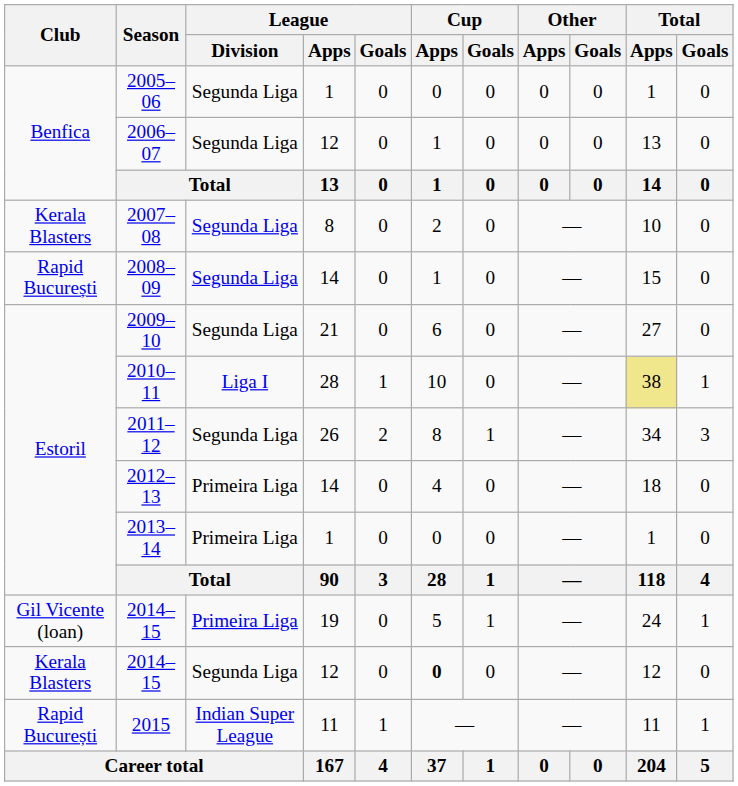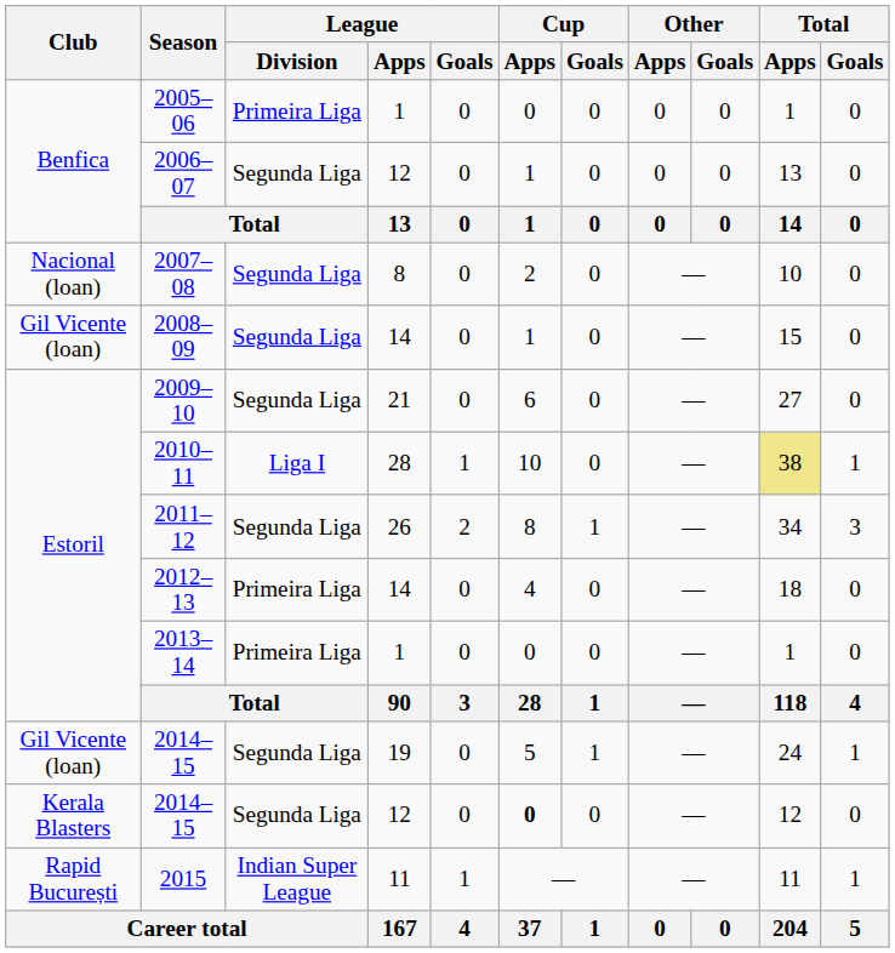 <table class="wikitable" style="text-align: center;">
 <tr>
 <th rowspan="2">Club</th>
 <th rowspan="2">Season</th>
 <th colspan="3">League</th>
 <th colspan="2">Cup</th>
 <th colspan="2">Other</th>
 <th colspan="2">Total</th>
 </tr>
 <tr>
 <th>Division</th>
 <th>Apps</th>
 <th>Goals</th>
 <th>Apps</th>
 <th>Goals</th>
 <th>Apps</th>
 <th>Goals</th>
 <th>Apps</th>
 <th>Goals</th>
 </tr>
 <tr>
 <td rowspan="3"><a href='#'>Benfica</a></td>
 <td><a href='#'>2005–06</a></td>
-<td>Segunda Liga</td>
+<td><a href='#'>Primeira Liga</a></td>
 <td>1</td>
 <td>0</td>
 <td>0</td>
 <td>0</td>
 <td>0</td>
 <td>0</td>
 <td>1</td>
 <td>0</td>
 </tr>
 <tr>
 <td><a href='#'>2006–07</a></td>
 <td>Segunda Liga</td>
 <td>12</td>
 <td>0</td>
 <td>1</td>
 <td>0</td>
 <td>0</td>
 <td>0</td>
 <td>13</td>
 <td>0</td>
 </tr>
 <tr>
 <th colspan="2">Total</th>
 <th>13</th>
 <th>0</th>
 <th>1</th>
 <th>0</th>
 <th>0</th>
 <th>0</th>
 <th>14</th>
 <th>0</th>
 </tr>
 <tr>
-<td rowspan="1"><a href='#'>Kerala Blasters</a></td>
+<td><a href='#'>Nacional</a> (loan)</td>
 <td><a href='#'>2007–08</a></td>
 <td><a href='#'>Segunda Liga</a></td>
 <td>8</td>
 <td>0</td>
 <td>2</td>
 <td>0</td>
 <td colspan="2">—</td>
 <td>10</td>
 <td>0</td>
 </tr>
 <tr>
-<td rowspan="1"><a href='#'>Rapid București</a></td>
+<td><a href='#'>Gil Vicente</a> (loan)</td>
 <td><a href='#'>2008–09</a></td>
 <td><a href='#'>Segunda Liga</a></td>
 <td>14</td>
 <td>0</td>
 <td>1</td>
 <td>0</td>
 <td colspan="2">—</td>
 <td>15</td>
 <td>0</td>
 </tr>
 <tr>
 <td rowspan="6"><a href='#'>Estoril</a></td>
 <td><a href='#'>2009–10</a></td>
 <td>Segunda Liga</td>
 <td>21</td>
 <td>0</td>
 <td>6</td>
 <td>0</td>
 <td colspan="2">—</td>
 <td>27</td>
 <td>0</td>
 </tr>
 <tr>
 <td><a href='#'>2010–11</a></td>
 <td><a href='#'>Liga I</a></td>
 <td>28</td>
 <td>1</td>
 <td>10</td>
 <td>0</td>
 <td colspan="2">—</td>
 <td style="background: khaki;">38</td>
 <td>1</td>
 </tr>
 <tr>
 <td><a href='#'>2011–12</a></td>
 <td>Segunda Liga</td>
 <td>26</td>
 <td>2</td>
 <td>8</td>
 <td>1</td>
 <td colspan="2">—</td>
 <td>34</td>
 <td>3</td>
 </tr>
 <tr>
 <td><a href='#'>2012–13</a></td>
 <td>Primeira Liga</td>
 <td>14</td>
 <td>0</td>
 <td>4</td>
 <td>0</td>
 <td colspan="2">—</td>
 <td>18</td>
 <td>0</td>
 </tr>
 <tr>
 <td><a href='#'>2013–14</a></td>
 <td>Primeira Liga</td>
 <td>1</td>
 <td>0</td>
 <td>0</td>
 <td>0</td>
 <td colspan="2">—</td>
 <td>1</td>
 <td>0</td>
 </tr>
 <tr>
 <th colspan="2">Total</th>
 <th>90</th>
 <th>3</th>
 <th>28</th>
 <th>1</th>
 <th colspan="2">—</th>
 <th>118</th>
 <th>4</th>
 </tr>
 <tr>
 <td><a href='#'>Gil Vicente</a> (loan)</td>
 <td><a href='#'>2014–15</a></td>
-<td><a href='#'>Primeira Liga</a></td>
+<td>Segunda Liga</td>
 <td>19</td>
 <td>0</td>
 <td>5</td>
 <td>1</td>
 <td colspan="2">—</td>
 <td>24</td>
 <td>1</td>
 </tr>
 <tr>
 <td rowspan="1"><a href='#'>Kerala Blasters</a></td>
 <td><a href='#'>2014–15</a></td>
 <td>Segunda Liga</td>
 <td>12</td>
 <td>0</td>
 <td><strong>0</strong></td>
 <td>0</td>
 <td colspan="2">—</td>
 <td>12</td>
 <td>0</td>
 </tr>
 <tr>
 <td rowspan="1"><a href='#'>Rapid București</a></td>
 <td><a href='#'>2015</a></td>
 <td><a href='#'>Indian Super League</a></td>
 <td>11</td>
 <td>1</td>
 <td colspan="2">—</td>
 <td colspan="2">—</td>
 <td>11</td>
 <td>1</td>
 </tr>
 <tr>
 <th colspan="3">Career total</th>
 <th>167</th>
 <th>4</th>
 <th>37</th>
 <th>1</th>
 <th>0</th>
 <th>0</th>
 <th>204</th>
 <th>5</th>
 </tr>
 </table>
